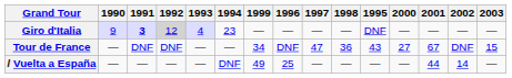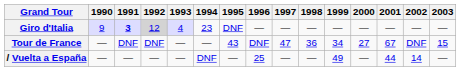 <table class="wikitable plainrowheaders">
 <tr>
 <th scope="col"><a href='#'>Grand Tour</a></th>
 <th scope="col">1990</th>
 <th scope="col">1991</th>
 <th scope="col">1992</th>
 <th scope="col">1993</th>
 <th scope="col">1994</th>
-<th scope="col">1999</th>
+<th scope="col">1995</th>
 <th scope="col">1996</th>
 <th scope="col">1997</th>
 <th scope="col">1998</th>
-<th scope="col">1995</th>
+<th scope="col">1999</th>
 <th scope="col">2000</th>
 <th scope="col">2001</th>
 <th scope="col">2002</th>
 <th scope="col">2003</th>
 </tr>
 <tr style="text-align:center;">
 <th scope="row"> <a href='#'>Giro d'Italia</a></th>
 <td style="text-align:center; background:#ddf;"><a href='#'>9</a></td>
 <td style="text-align:center; background:#ddf;"><strong><a href='#'>3</a></strong></td>
 <td style="background: lightgrey; text-align:center;"><a href='#'>12</a></td>
 <td style="text-align:center; background:#ddf;"><a href='#'>4</a></td>
 <td style="text-align:center;"><a href='#'>23</a></td>
+<td style="text-align:center;"><a href='#'>DNF</a></td>
 <td>—</td>
 <td>—</td>
 <td>—</td>
 <td>—</td>
-<td style="text-align:center;"><a href='#'>DNF</a></td>
 <td>—</td>
 <td>—</td>
 <td>—</td>
 <td>—</td>
 </tr>
 <tr style="text-align:center;">
 <th scope="row"> <a href='#'>Tour de France</a></th>
 <td>—</td>
 <td style="text-align:center;"><a href='#'>DNF</a></td>
 <td style="text-align:center;"><a href='#'>DNF</a></td>
 <td>—</td>
 <td>—</td>
-<td style="text-align:center;"><a href='#'>34</a></td>
+<td style="text-align:center;"><a href='#'>43</a></td>
 <td style="text-align:center;"><a href='#'>DNF</a></td>
 <td style="text-align:center;"><a href='#'>47</a></td>
 <td style="text-align:center;"><a href='#'>36</a></td>
-<td style="text-align:center;"><a href='#'>43</a></td>
+<td style="text-align:center;"><a href='#'>34</a></td>
 <td style="text-align:center;"><a href='#'>27</a></td>
 <td style="text-align:center;"><a href='#'>67</a></td>
 <td style="text-align:center;"><a href='#'>DNF</a></td>
 <td style="text-align:center;"><a href='#'>15</a></td>
 </tr>
 <tr style="text-align:center;">
 <th scope="row">/ <a href='#'>Vuelta a España</a></th>
 <td>—</td>
 <td>—</td>
 <td>—</td>
 <td>—</td>
 <td style="text-align:center;"><a href='#'>DNF</a></td>
-<td style="text-align:center;"><a href='#'>49</a></td>
+<td>—</td>
 <td style="text-align:center;"><a href='#'>25</a></td>
 <td>—</td>
 <td>—</td>
-<td>—</td>
+<td style="text-align:center;"><a href='#'>49</a></td>
 <td>—</td>
 <td style="text-align:center;"><a href='#'>44</a></td>
 <td style="text-align:center;"><a href='#'>14</a></td>
 <td>—</td>
 </tr>
 </table>
